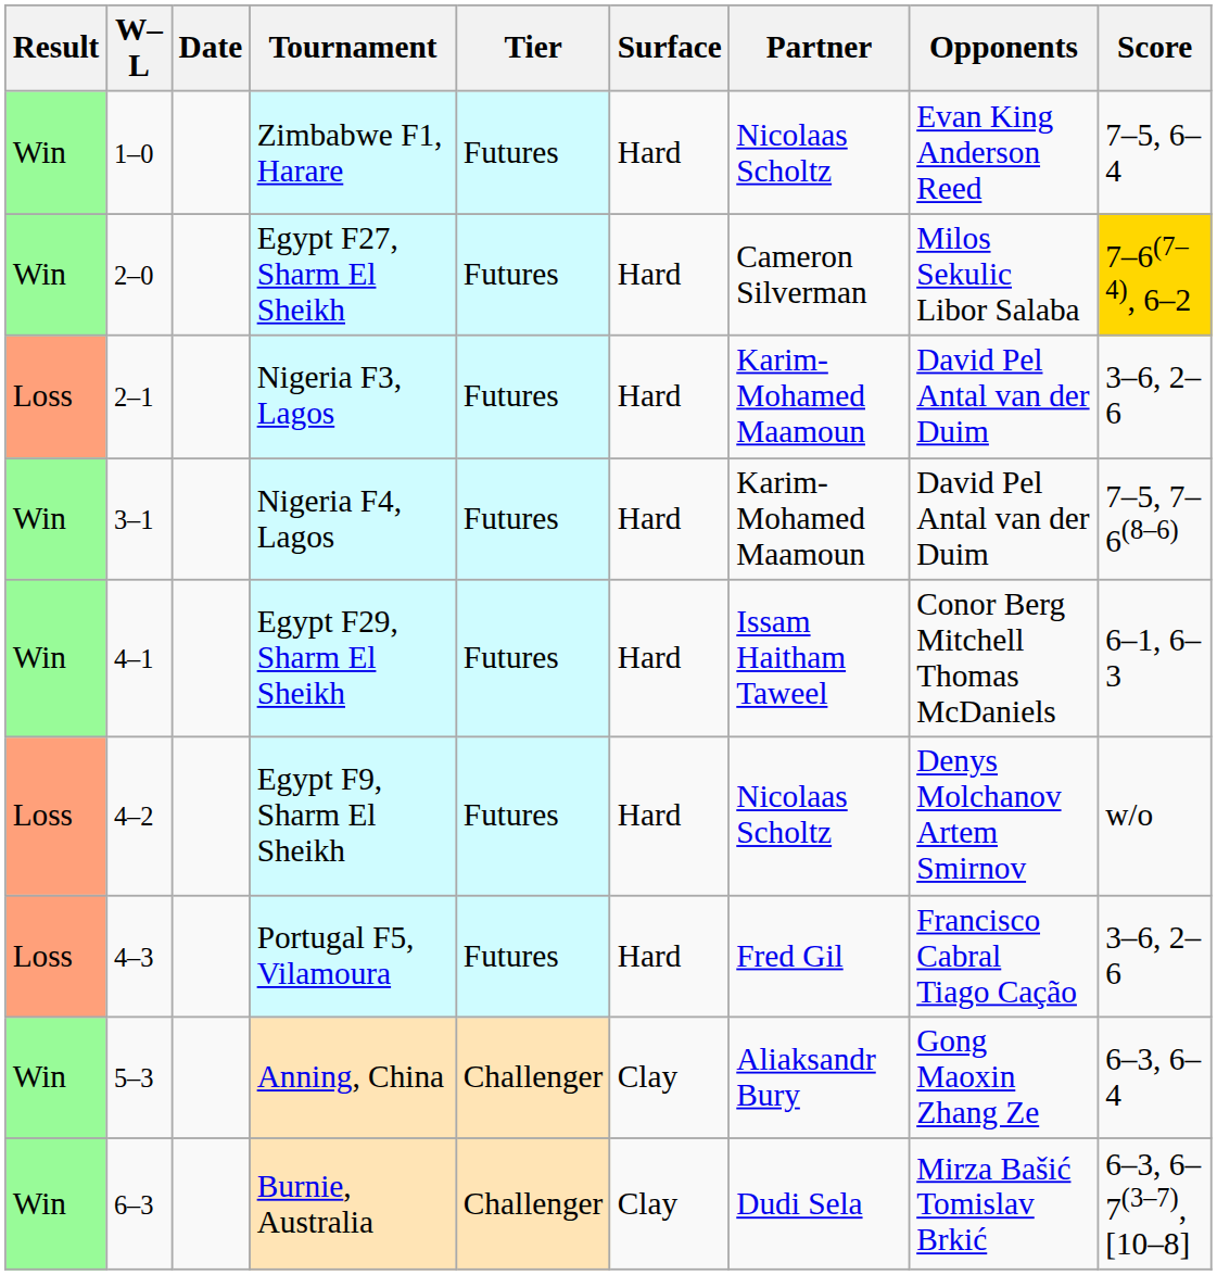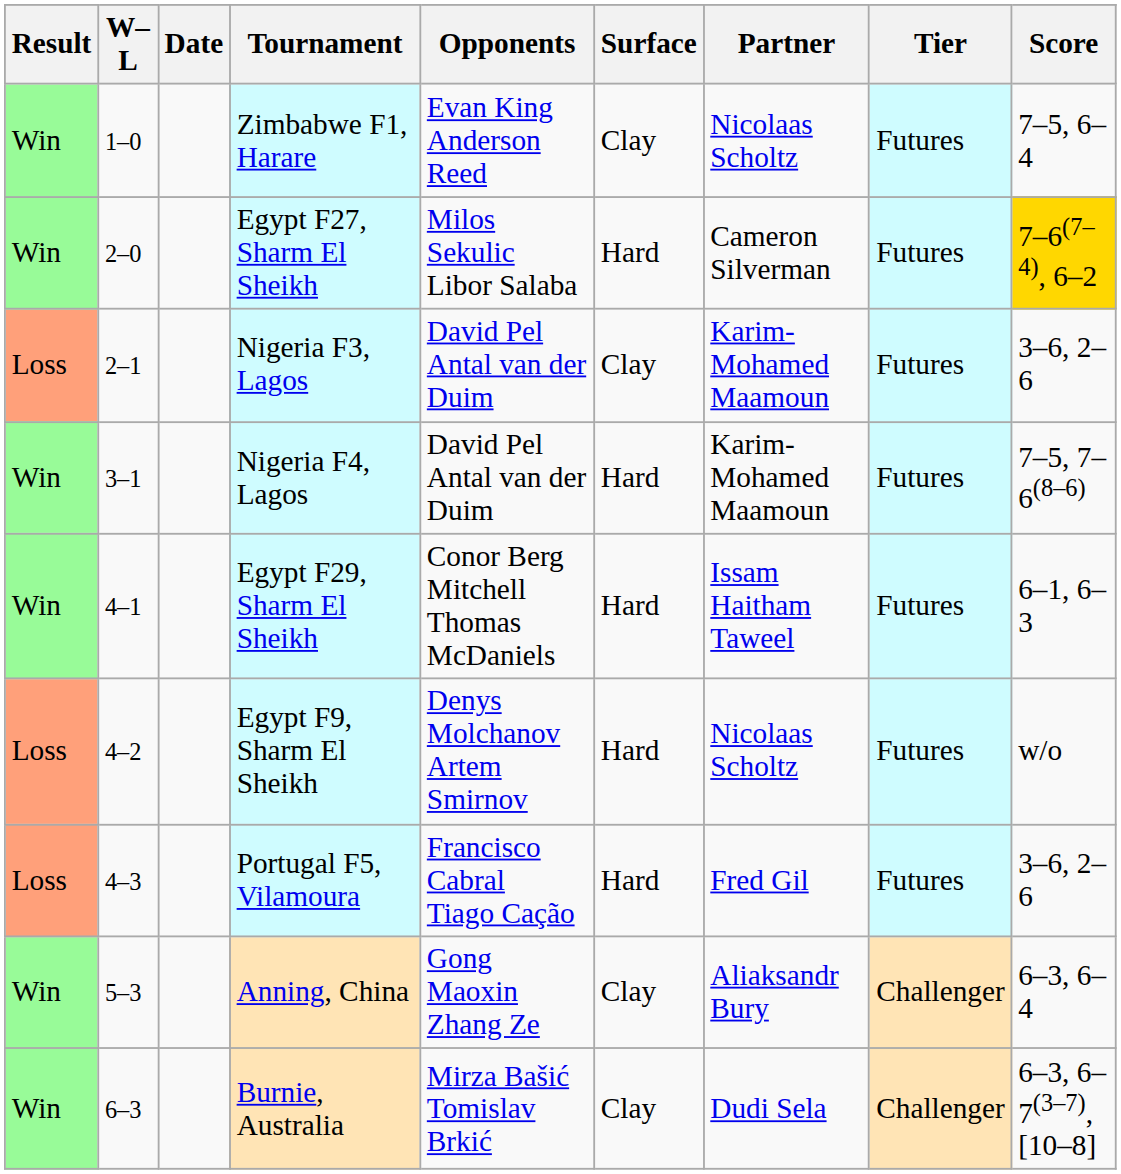 <table class="sortable wikitable">
 <tr>
 <th>Result</th>
 <th class="unsortable">W–L</th>
 <th>Date</th>
 <th>Tournament</th>
-<th>Tier</th>
+<th>Opponents</th>
 <th>Surface</th>
 <th>Partner</th>
-<th>Opponents</th>
+<th>Tier</th>
 <th class="unsortable">Score</th>
 </tr>
 <tr>
 <td bgcolor=98fb98>Win</td>
 <td><small>1–0</small></td>
 <td></td>
 <td style="background:#cffcff;">Zimbabwe F1, <a href='#'>Harare</a></td>
+<td> <a href='#'>Evan King</a><br> <a href='#'>Anderson Reed</a></td>
+<td>Clay</td>
+<td> <a href='#'>Nicolaas Scholtz</a></td>
 <td style="background:#cffcff;">Futures</td>
-<td>Hard</td>
-<td> <a href='#'>Nicolaas Scholtz</a></td>
-<td> <a href='#'>Evan King</a><br> <a href='#'>Anderson Reed</a></td>
 <td>7–5, 6–4</td>
 </tr>
 <tr>
 <td bgcolor=98fb98>Win</td>
 <td><small>2–0</small></td>
 <td></td>
 <td style="background:#cffcff;">Egypt F27, <a href='#'>Sharm El Sheikh</a></td>
-<td style="background:#cffcff;">Futures</td>
+<td> <a href='#'>Milos Sekulic</a><br> Libor Salaba</td>
 <td>Hard</td>
 <td> Cameron Silverman</td>
-<td> <a href='#'>Milos Sekulic</a><br> Libor Salaba</td>
+<td style="background:#cffcff;">Futures</td>
 <td style="background: gold;">7–6<sup>(7–4)</sup>, 6–2</td>
 </tr>
 <tr>
 <td bgcolor=FFA07A>Loss</td>
 <td><small>2–1</small></td>
 <td></td>
 <td style="background:#cffcff;">Nigeria F3, <a href='#'>Lagos</a></td>
+<td> <a href='#'>David Pel</a><br> <a href='#'>Antal van der Duim</a></td>
+<td>Clay</td>
+<td> <a href='#'>Karim-Mohamed Maamoun</a></td>
 <td style="background:#cffcff;">Futures</td>
-<td>Hard</td>
-<td> <a href='#'>Karim-Mohamed Maamoun</a></td>
-<td> <a href='#'>David Pel</a><br> <a href='#'>Antal van der Duim</a></td>
 <td>3–6, 2–6</td>
 </tr>
 <tr>
 <td bgcolor=98fb98>Win</td>
 <td><small>3–1</small></td>
 <td></td>
 <td style="background:#cffcff;">Nigeria F4, Lagos</td>
-<td style="background:#cffcff;">Futures</td>
+<td> David Pel<br> Antal van der Duim</td>
 <td>Hard</td>
 <td> Karim-Mohamed Maamoun</td>
-<td> David Pel<br> Antal van der Duim</td>
+<td style="background:#cffcff;">Futures</td>
 <td>7–5, 7–6<sup>(8–6)</sup></td>
 </tr>
 <tr>
 <td bgcolor=98fb98>Win</td>
 <td><small>4–1</small></td>
 <td></td>
 <td style="background:#cffcff;">Egypt F29, <a href='#'>Sharm El Sheikh</a></td>
-<td style="background:#cffcff;">Futures</td>
+<td> Conor Berg<br> Mitchell Thomas McDaniels</td>
 <td>Hard</td>
 <td> <a href='#'>Issam Haitham Taweel</a></td>
-<td> Conor Berg<br> Mitchell Thomas McDaniels</td>
+<td style="background:#cffcff;">Futures</td>
 <td>6–1, 6–3</td>
 </tr>
 <tr>
 <td bgcolor=FFA07A>Loss</td>
 <td><small>4–2</small></td>
 <td></td>
 <td style="background:#cffcff;">Egypt F9, Sharm El Sheikh</td>
-<td style="background:#cffcff;">Futures</td>
+<td> <a href='#'>Denys Molchanov</a><br> <a href='#'>Artem Smirnov</a></td>
 <td>Hard</td>
 <td> <a href='#'>Nicolaas Scholtz</a></td>
-<td> <a href='#'>Denys Molchanov</a><br> <a href='#'>Artem Smirnov</a></td>
+<td style="background:#cffcff;">Futures</td>
 <td>w/o</td>
 </tr>
 <tr>
 <td bgcolor=FFA07A>Loss</td>
 <td><small>4–3</small></td>
 <td></td>
 <td style="background:#cffcff;">Portugal F5, <a href='#'>Vilamoura</a></td>
-<td style="background:#cffcff;">Futures</td>
+<td> <a href='#'>Francisco Cabral</a><br> <a href='#'>Tiago Cação</a></td>
 <td>Hard</td>
 <td> <a href='#'>Fred Gil</a></td>
-<td> <a href='#'>Francisco Cabral</a><br> <a href='#'>Tiago Cação</a></td>
+<td style="background:#cffcff;">Futures</td>
 <td>3–6, 2–6</td>
 </tr>
 <tr>
 <td bgcolor=98fb98>Win</td>
 <td><small>5–3</small></td>
 <td><a href='#'></a></td>
 <td style="background:moccasin;"><a href='#'>Anning</a>, China</td>
-<td style="background:moccasin;">Challenger</td>
+<td> <a href='#'>Gong Maoxin</a><br> <a href='#'>Zhang Ze</a></td>
 <td>Clay</td>
 <td> <a href='#'>Aliaksandr Bury</a></td>
-<td> <a href='#'>Gong Maoxin</a><br> <a href='#'>Zhang Ze</a></td>
+<td style="background:moccasin;">Challenger</td>
 <td>6–3, 6–4</td>
 </tr>
 <tr>
 <td bgcolor=98fb98>Win</td>
 <td><small>6–3</small></td>
 <td><a href='#'></a></td>
 <td style="background:moccasin;"><a href='#'>Burnie</a>, Australia</td>
-<td style="background:moccasin;">Challenger</td>
+<td> <a href='#'>Mirza Bašić</a><br> <a href='#'>Tomislav Brkić</a></td>
 <td>Clay</td>
 <td> <a href='#'>Dudi Sela</a></td>
-<td> <a href='#'>Mirza Bašić</a><br> <a href='#'>Tomislav Brkić</a></td>
+<td style="background:moccasin;">Challenger</td>
 <td>6–3, 6–7<sup>(3–7)</sup>, [10–8]</td>
 </tr>
 </table>
